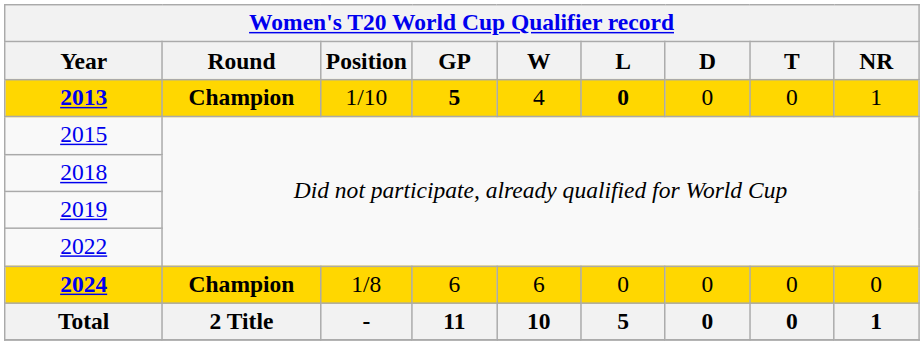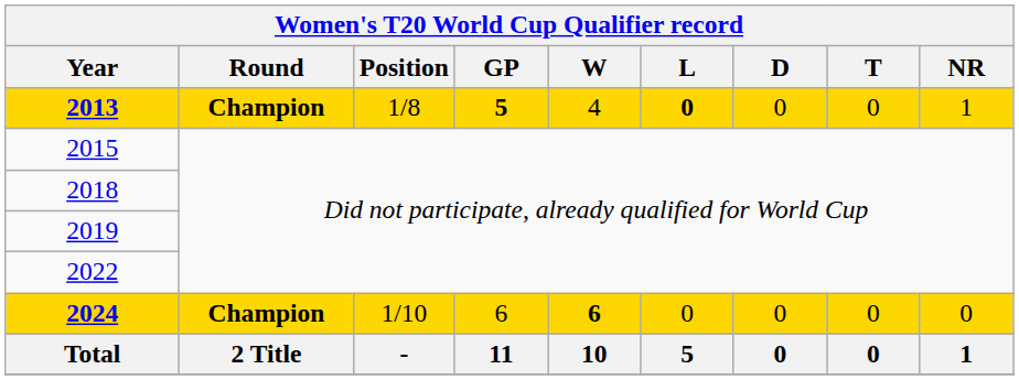 <table class="wikitable" style="text-align: center;">
 <tr>
 <th colspan=10><a href='#'>Women's T20 World Cup Qualifier record</a></th>
 </tr>
 <tr>
 <th width=100>Year</th>
 <th width=100>Round</th>
 <th width=50>Position</th>
 <th width=50>GP</th>
 <th width=50>W</th>
 <th width=50>L</th>
 <th width=50>D</th>
 <th width=50>T</th>
 <th width=50>NR</th>
 </tr>
 <tr style="background:gold;">
 <td><strong><a href='#'>2013</a></strong></td>
 <td><strong>Champion</strong></td>
-<td>1/10</td>
+<td>1/8</td>
 <td><strong>5</strong></td>
 <td>4</td>
 <td><strong>0</strong></td>
 <td>0</td>
 <td>0</td>
 <td>1</td>
 </tr>
 <tr>
 <td><a href='#'>2015</a></td>
 <td colspan="8" rowspan="4"><em>Did not participate, already qualified for World Cup</em></td>
 </tr>
 <tr>
 <td><a href='#'>2018</a></td>
 </tr>
 <tr>
 <td><a href='#'>2019</a></td>
 </tr>
 <tr>
 <td><a href='#'>2022</a></td>
 </tr>
 <tr style="background:gold;">
 <td><strong><a href='#'>2024</a></strong></td>
 <td><strong>Champion</strong></td>
-<td>1/8</td>
+<td>1/10</td>
 <td>6</td>
-<td>6</td>
+<td><strong>6</strong></td>
 <td>0</td>
 <td>0</td>
 <td>0</td>
 <td>0</td>
 </tr>
 <tr>
 <th><strong>Total</strong></th>
 <th>2 Title</th>
 <th>-</th>
 <th>11</th>
 <th>10</th>
 <th>5</th>
 <th>0</th>
 <th>0</th>
 <th>1</th>
 </tr>
 <tr>
 </tr>
 </table>
